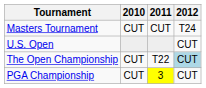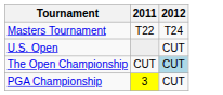 <table class="wikitable" style="font-size:95%;text-align:center;">
 <tr>
 <th>Tournament</th>
-<th>2010</th>
 <th>2011</th>
 <th>2012</th>
 </tr>
 <tr>
 <td align=left><a href='#'>Masters Tournament</a></td>
-<td>CUT</td>
-<td>CUT</td>
+<td>T22</td>
 <td>T24</td>
 </tr>
 <tr>
 <td align=left><a href='#'>U.S. Open</a></td>
-<td style="background:#eeeeee;"></td>
 <td style="background:#eeeeee;"></td>
 <td>CUT</td>
 </tr>
 <tr>
 <td align=left><a href='#'>The Open Championship</a></td>
 <td>CUT</td>
-<td>T22</td>
 <td style="background: lightblue;">CUT</td>
 </tr>
 <tr>
 <td align=left><a href='#'>PGA Championship</a></td>
-<td>CUT</td>
 <td style="background:yellow;">3</td>
 <td>CUT</td>
 </tr>
 </table>
